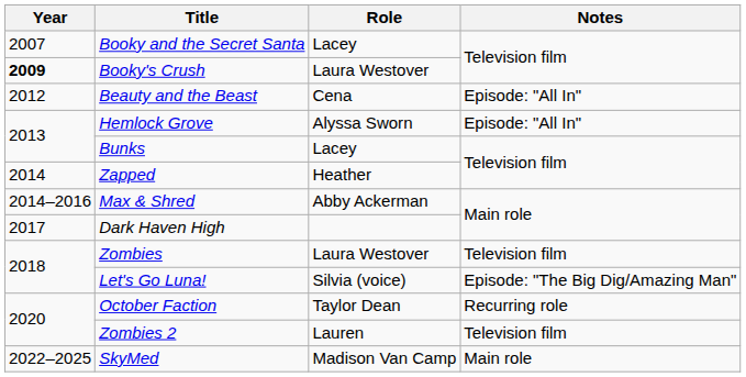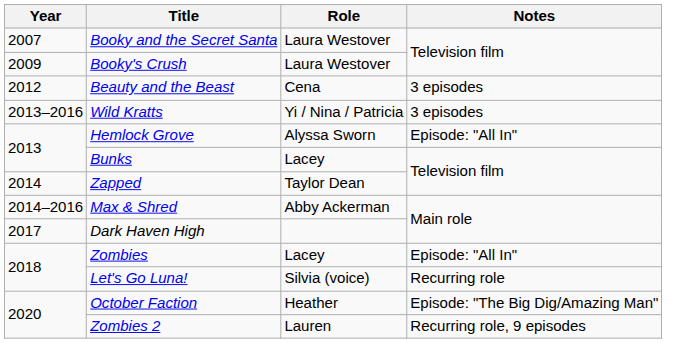 <table class="wikitable sortable">
 <tr>
 <th>Year</th>
 <th>Title</th>
 <th>Role</th>
 <th class="unsortable">Notes</th>
 </tr>
 <tr>
 <td>2007</td>
 <td><em><a href='#'>Booky and the Secret Santa</a></em></td>
-<td>Lacey</td>
+<td>Laura Westover</td>
 <td rowspan="2">Television film</td>
 </tr>
 <tr>
-<td><strong>2009</strong></td>
+<td>2009</td>
 <td><em><a href='#'>Booky's Crush</a></em></td>
 <td>Laura Westover</td>
 </tr>
 <tr>
 <td>2012</td>
 <td><em><a href='#'>Beauty and the Beast</a></em></td>
 <td>Cena</td>
-<td>Episode: "All In"</td>
+<td>3 episodes</td>
+</tr>
+<tr>
+<td>2013–2016</td>
+<td><em><a href='#'>Wild Kratts</a></em></td>
+<td>Yi / Nina / Patricia</td>
+<td>3 episodes</td>
 </tr>
 <tr>
 <td rowspan="2">2013</td>
 <td><em><a href='#'>Hemlock Grove</a></em></td>
 <td>Alyssa Sworn</td>
 <td>Episode: "All In"</td>
 </tr>
 <tr>
 <td><em><a href='#'>Bunks</a></em></td>
 <td>Lacey</td>
 <td rowspan="2">Television film</td>
 </tr>
 <tr>
 <td>2014</td>
 <td><em><a href='#'>Zapped</a></em></td>
-<td>Heather</td>
+<td>Taylor Dean</td>
 </tr>
 <tr>
 <td>2014–2016</td>
 <td><em><a href='#'>Max & Shred</a></em></td>
 <td>Abby Ackerman</td>
 <td rowspan="2">Main role</td>
 </tr>
 <tr>
 <td>2017</td>
 <td><em>Dark Haven High</em></td>
 <td></td>
 </tr>
 <tr>
 <td rowspan="2">2018</td>
 <td><em><a href='#'>Zombies</a></em></td>
-<td>Laura Westover</td>
-<td>Television film</td>
+<td>Lacey</td>
+<td>Episode: "All In"</td>
 </tr>
 <tr>
 <td><em><a href='#'>Let's Go Luna!</a></em></td>
 <td>Silvia (voice)</td>
-<td>Episode: "The Big Dig/Amazing Man"</td>
+<td>Recurring role</td>
 </tr>
 <tr>
 <td rowspan="2">2020</td>
 <td><em><a href='#'>October Faction</a></em></td>
-<td>Taylor Dean</td>
-<td>Recurring role</td>
+<td>Heather</td>
+<td>Episode: "The Big Dig/Amazing Man"</td>
 </tr>
 <tr>
 <td><em><a href='#'>Zombies 2</a></em></td>
 <td>Lauren</td>
-<td>Television film</td>
-</tr>
-<tr>
-<td>2022–2025</td>
-<td><em><a href='#'>SkyMed</a></em></td>
-<td>Madison Van Camp</td>
-<td>Main role</td>
+<td>Recurring role, 9 episodes</td>
 </tr>
 </table>
